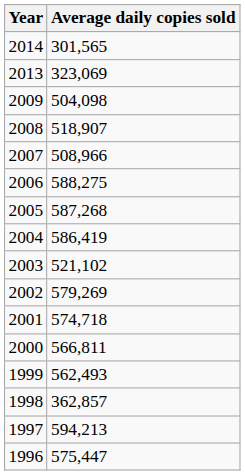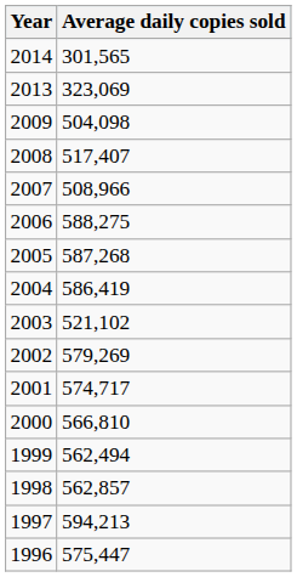 <table class="wikitable">
 <tr style="background:lightblue">
 <th>Year</th>
 <th>Average daily copies sold</th>
 </tr>
 <tr>
 <td>2014</td>
 <td>301,565</td>
 </tr>
 <tr>
 <td>2013</td>
 <td>323,069</td>
 </tr>
 <tr>
 <td>2009</td>
 <td>504,098</td>
 </tr>
 <tr>
 <td>2008</td>
-<td>518,907</td>
+<td>517,407</td>
 </tr>
 <tr>
 <td>2007</td>
 <td>508,966</td>
 </tr>
 <tr>
 <td>2006</td>
 <td>588,275</td>
 </tr>
 <tr>
 <td>2005</td>
 <td>587,268</td>
 </tr>
 <tr>
 <td>2004</td>
 <td>586,419</td>
 </tr>
 <tr>
 <td>2003</td>
 <td>521,102</td>
 </tr>
 <tr>
 <td>2002</td>
 <td>579,269</td>
 </tr>
 <tr>
 <td>2001</td>
-<td>574,718</td>
+<td>574,717</td>
 </tr>
 <tr>
 <td>2000</td>
-<td>566,811</td>
+<td>566,810</td>
 </tr>
 <tr>
 <td>1999</td>
-<td>562,493</td>
+<td>562,494</td>
 </tr>
 <tr>
 <td>1998</td>
-<td>362,857</td>
+<td>562,857</td>
 </tr>
 <tr>
 <td>1997</td>
 <td>594,213</td>
 </tr>
 <tr>
 <td>1996</td>
 <td>575,447</td>
 </tr>
 </table>
